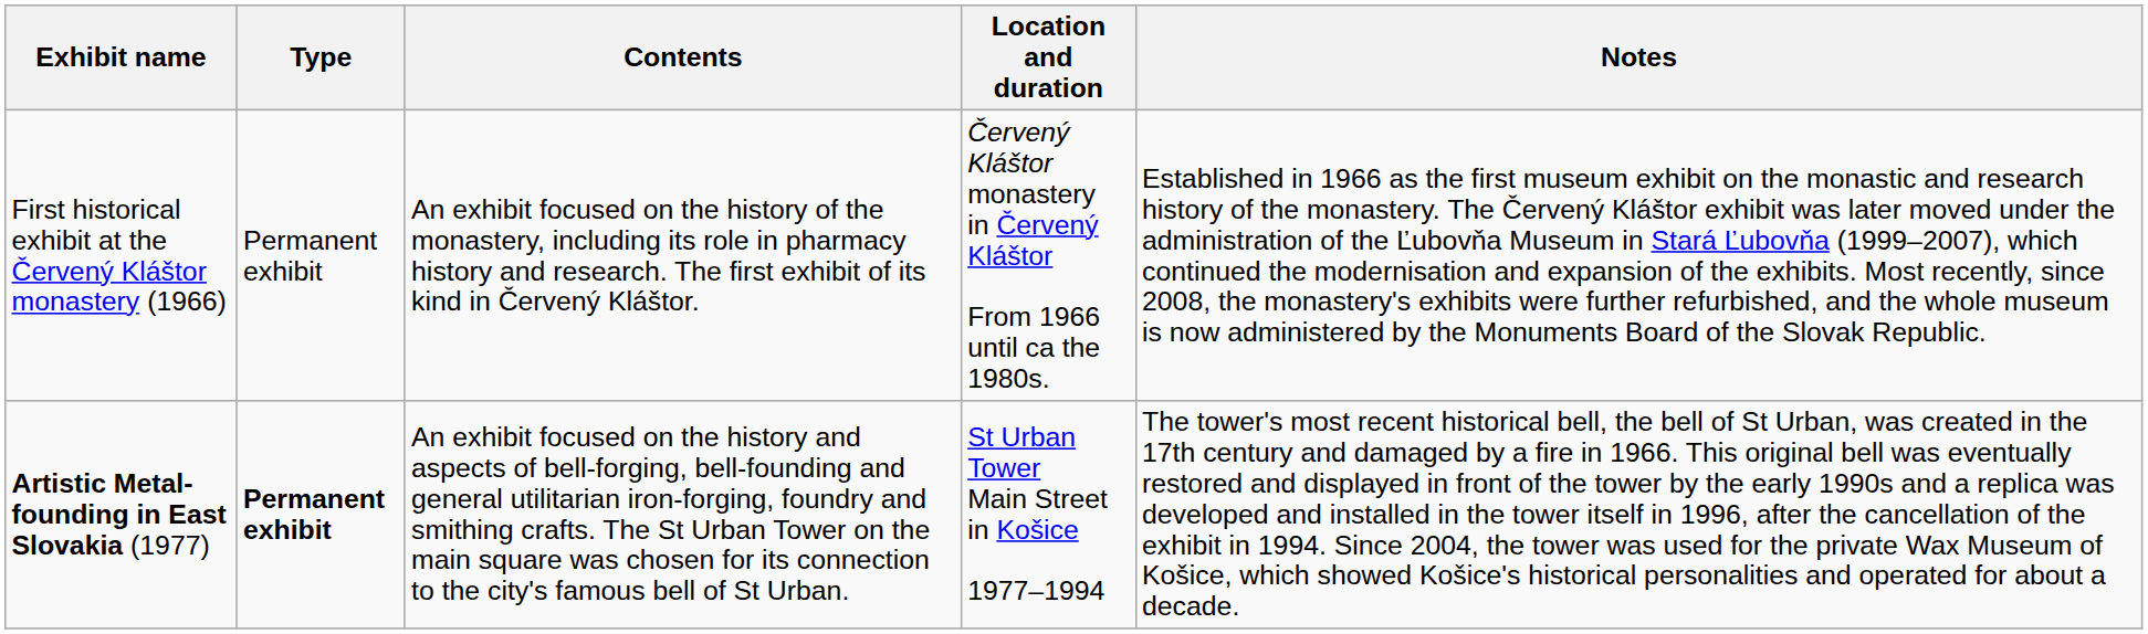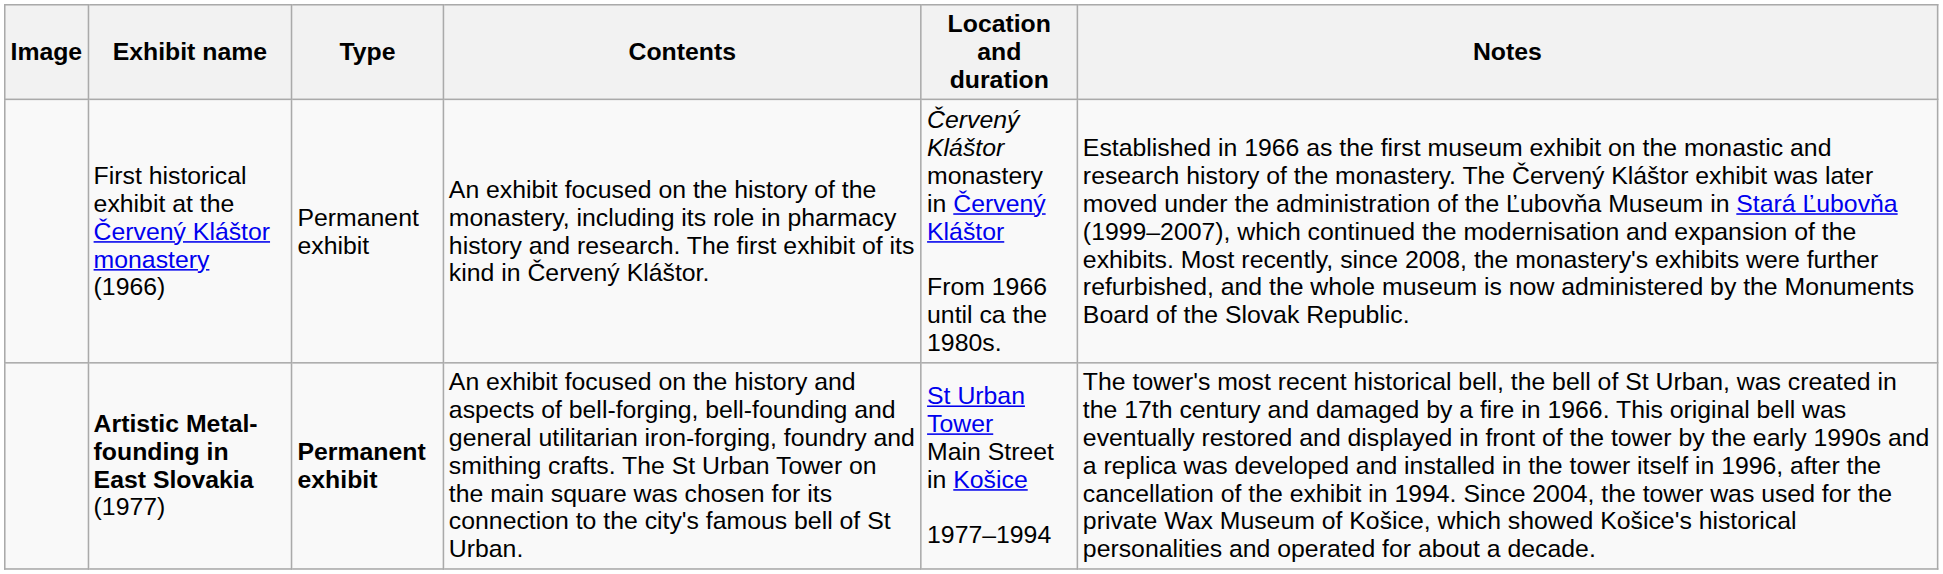 <table class="wikitable sortable" style="text-align:left;">
 <tr>
+<th><strong>Image</strong></th>
 <th><strong>Exhibit name</strong></th>
 <th><strong>Type</strong></th>
 <th><strong>Contents</strong></th>
 <th><strong>Location <br> and duration</strong></th>
 <th><strong>Notes</strong></th>
 </tr>
 <tr>
+<td align="left"></td>
 <td>First historical exhibit at the <a href='#'>Červený Kláštor monastery</a> (1966) </td>
 <td>Permanent exhibit</td>
 <td>An exhibit focused on the history of the monastery, including its role in pharmacy history and research. The first exhibit of its kind in Červený Kláštor.</td>
 <td><em>Červený Kláštor</em> monastery <br> in <a href='#'>Červený Kláštor</a> <br> <br> From 1966 until ca the 1980s.</td>
 <td>Established in 1966 as the first museum exhibit on the monastic and research history of the monastery. The Červený Kláštor exhibit was later moved under the administration of the Ľubovňa Museum in <a href='#'>Stará Ľubovňa</a> (1999–2007), which continued the modernisation and expansion of the exhibits. Most recently, since 2008, the monastery's exhibits were further refurbished, and the whole museum is now administered by the Monuments Board of the Slovak Republic.</td>
 </tr>
 <tr>
+<td align="left"></td>
 <td><strong>Artistic Metal-founding in East Slovakia</strong> (1977) </td>
 <td><strong>Permanent exhibit</strong></td>
 <td>An exhibit focused on the history and aspects of bell-forging, bell-founding and general utilitarian iron-forging, foundry and smithing crafts. The St Urban Tower on the main square was chosen for its connection to the city's famous bell of St Urban.</td>
 <td><a href='#'>St Urban Tower</a> <br> Main Street in <a href='#'>Košice</a> <br> <br> 1977–1994</td>
 <td>The tower's most recent historical bell, the bell of St Urban, was created in the 17th century and damaged by a fire in 1966. This original bell was eventually restored and displayed in front of the tower by the early 1990s and a replica was developed and installed in the tower itself in 1996, after the cancellation of the exhibit in 1994. Since 2004, the tower was used for the private Wax Museum of Košice, which showed Košice's historical personalities and operated for about a decade.</td>
 </tr>
 </table>
